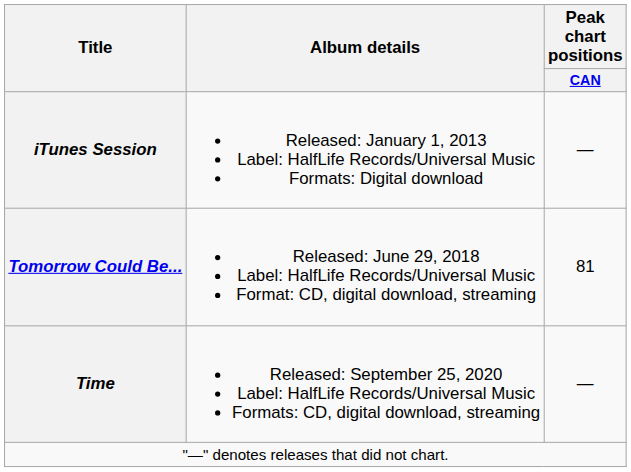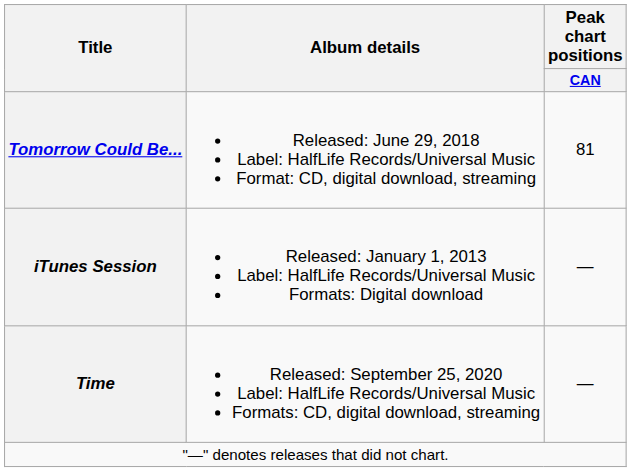 <table class="wikitable plainrowheaders" style="text-align:center;">
 <tr>
 <th scope="col" rowspan="2">Title</th>
 <th scope="col" rowspan="2">Album details</th>
 <th scope="col">Peak chart positions</th>
 </tr>
 <tr>
 <th scope="col" style="width:5em;font-size:85%;"><a href='#'>CAN</a><br></th>
 </tr>
 <tr>
+<th scope="row"><em><a href='#'>Tomorrow Could Be...</a></em></th>
+<td><br><ul><li>Released: June 29, 2018</li><li>Label: HalfLife Records/Universal Music</li><li>Format: CD, digital download, streaming</li></ul></td>
+<td>81</td>
+</tr>
+<tr>
 <th scope="row"><em>iTunes Session</em></th>
 <td><br><ul><li>Released: January 1, 2013</li><li>Label: HalfLife Records/Universal Music</li><li>Formats: Digital download</li></ul></td>
 <td>—</td>
-</tr>
-<tr>
-<th scope="row"><em><a href='#'>Tomorrow Could Be...</a></em></th>
-<td><br><ul><li>Released: June 29, 2018</li><li>Label: HalfLife Records/Universal Music</li><li>Format: CD, digital download, streaming</li></ul></td>
-<td>81</td>
 </tr>
 <tr>
 <th scope="row"><em>Time</em></th>
 <td><br><ul><li>Released: September 25, 2020</li><li>Label: HalfLife Records/Universal Music</li><li>Formats: CD, digital download, streaming</li></ul></td>
 <td>—</td>
 </tr>
 <tr>
 <td colspan="3" style="font-size:90%">"—" denotes releases that did not chart.</td>
 </tr>
 </table>
